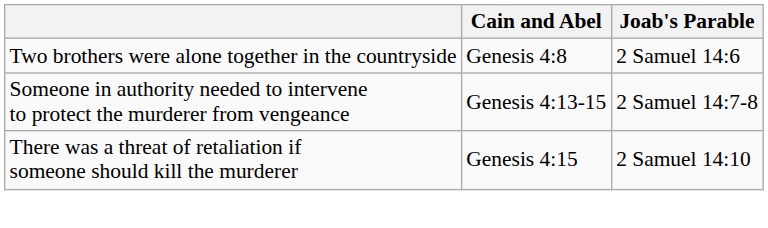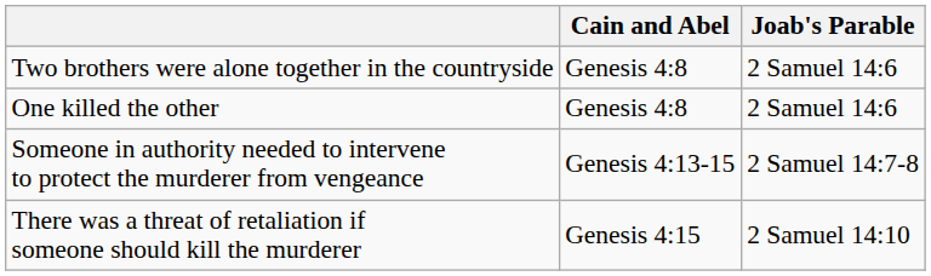 <table class=wikitable>
 <tr>
 <th></th>
 <th>Cain and Abel</th>
 <th>Joab's Parable</th>
 </tr>
 <tr>
 <td>Two brothers were alone together in the countryside</td>
+<td>Genesis 4:8</td>
+<td>2 Samuel 14:6</td>
+</tr>
+<tr>
+<td>One killed the other</td>
 <td>Genesis 4:8</td>
 <td>2 Samuel 14:6</td>
 </tr>
 <tr>
 <td>Someone in authority needed to intervene<br>to protect the murderer from vengeance</td>
 <td>Genesis 4:13-15</td>
 <td>2 Samuel 14:7-8</td>
 </tr>
 <tr>
 <td>There was a threat of retaliation if<br>someone should kill the murderer</td>
 <td>Genesis 4:15</td>
 <td>2 Samuel 14:10</td>
 </tr>
 </table>
